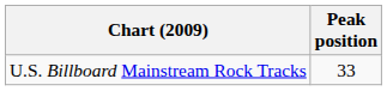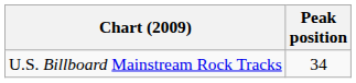 <table class="wikitable sortable">
 <tr>
 <th>Chart (2009)</th>
 <th>Peak<br>position</th>
 </tr>
 <tr>
 <td>U.S. <em>Billboard</em> <a href='#'>Mainstream Rock Tracks</a></td>
-<td align="center">33</td>
+<td align="center">34</td>
 </tr>
 </table>
